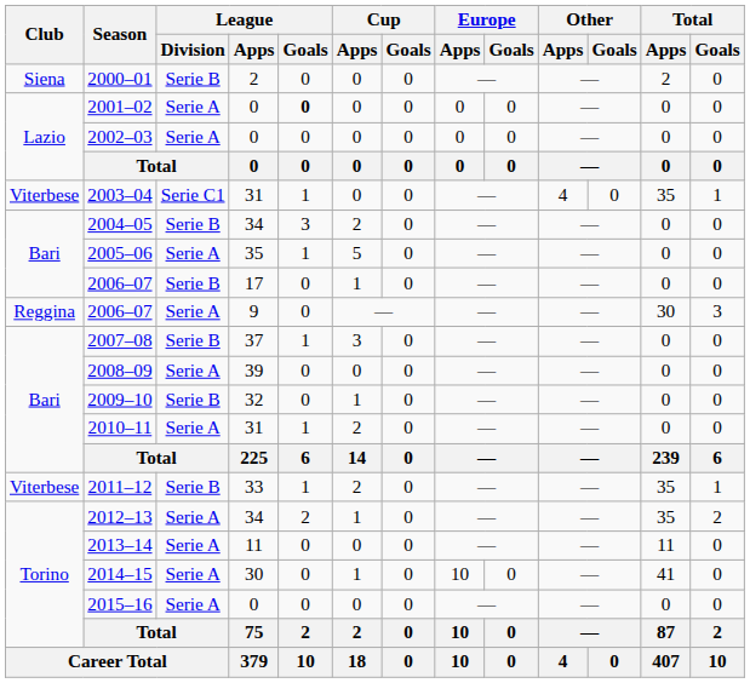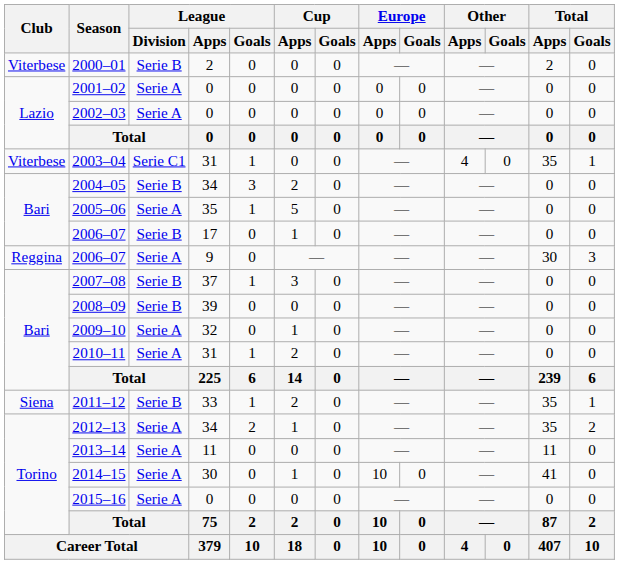 <table class="wikitable" style="text-align: center;">
 <tr>
 <th rowspan="2">Club</th>
 <th rowspan="2">Season</th>
 <th colspan="3">League</th>
 <th colspan="2">Cup</th>
 <th colspan="2"><a href='#'>Europe</a></th>
 <th colspan="2">Other</th>
 <th colspan="2">Total</th>
 </tr>
 <tr>
 <th>Division</th>
 <th>Apps</th>
 <th>Goals</th>
 <th>Apps</th>
 <th>Goals</th>
 <th>Apps</th>
 <th>Goals</th>
 <th>Apps</th>
 <th>Goals</th>
 <th>Apps</th>
 <th>Goals</th>
 </tr>
 <tr>
-<td><a href='#'>Siena</a></td>
+<td><a href='#'>Viterbese</a></td>
 <td><a href='#'>2000–01</a></td>
 <td><a href='#'>Serie B</a></td>
 <td>2</td>
 <td>0</td>
 <td>0</td>
 <td>0</td>
 <td colspan="2">—</td>
 <td colspan="2">—</td>
 <td>2</td>
 <td>0</td>
 </tr>
 <tr>
 <td rowspan="3"><a href='#'>Lazio</a></td>
 <td><a href='#'>2001–02</a></td>
 <td><a href='#'>Serie A</a></td>
 <td>0</td>
-<td><strong>0</strong></td>
+<td>0</td>
 <td>0</td>
 <td>0</td>
 <td>0</td>
 <td>0</td>
 <td colspan="2">—</td>
 <td>0</td>
 <td>0</td>
 </tr>
 <tr>
 <td><a href='#'>2002–03</a></td>
 <td><a href='#'>Serie A</a></td>
 <td>0</td>
 <td>0</td>
 <td>0</td>
 <td>0</td>
 <td>0</td>
 <td>0</td>
 <td colspan="2">—</td>
 <td>0</td>
 <td>0</td>
 </tr>
 <tr>
 <th colspan="2">Total</th>
 <th>0</th>
 <th>0</th>
 <th>0</th>
 <th>0</th>
 <th>0</th>
 <th>0</th>
 <th colspan="2">—</th>
 <th>0</th>
 <th>0</th>
 </tr>
 <tr>
 <td><a href='#'>Viterbese</a></td>
 <td><a href='#'>2003–04</a></td>
 <td><a href='#'>Serie C1</a></td>
 <td>31</td>
 <td>1</td>
 <td>0</td>
 <td>0</td>
 <td colspan="2">—</td>
 <td>4</td>
 <td>0</td>
 <td>35</td>
 <td>1</td>
 </tr>
 <tr>
 <td rowspan="3"><a href='#'>Bari</a></td>
 <td><a href='#'>2004–05</a></td>
 <td><a href='#'>Serie B</a></td>
 <td>34</td>
 <td>3</td>
 <td>2</td>
 <td>0</td>
 <td colspan="2">—</td>
 <td colspan="2">—</td>
 <td>0</td>
 <td>0</td>
 </tr>
 <tr>
 <td><a href='#'>2005–06</a></td>
 <td><a href='#'>Serie A</a></td>
 <td>35</td>
 <td>1</td>
 <td>5</td>
 <td>0</td>
 <td colspan="2">—</td>
 <td colspan="2">—</td>
 <td>0</td>
 <td>0</td>
 </tr>
 <tr>
 <td><a href='#'>2006–07</a></td>
 <td><a href='#'>Serie B</a></td>
 <td>17</td>
 <td>0</td>
 <td>1</td>
 <td>0</td>
 <td colspan="2">—</td>
 <td colspan="2">—</td>
 <td>0</td>
 <td>0</td>
 </tr>
 <tr>
 <td><a href='#'>Reggina</a></td>
 <td><a href='#'>2006–07</a></td>
 <td><a href='#'>Serie A</a></td>
 <td>9</td>
 <td>0</td>
 <td colspan="2">—</td>
 <td colspan="2">—</td>
 <td colspan="2">—</td>
 <td>30</td>
 <td>3</td>
 </tr>
 <tr>
 <td rowspan="5"><a href='#'>Bari</a></td>
 <td><a href='#'>2007–08</a></td>
 <td><a href='#'>Serie B</a></td>
 <td>37</td>
 <td>1</td>
 <td>3</td>
 <td>0</td>
 <td colspan="2">—</td>
 <td colspan="2">—</td>
 <td>0</td>
 <td>0</td>
 </tr>
 <tr>
 <td><a href='#'>2008–09</a></td>
-<td><a href='#'>Serie A</a></td>
+<td><a href='#'>Serie B</a></td>
 <td>39</td>
 <td>0</td>
 <td>0</td>
 <td>0</td>
 <td colspan="2">—</td>
 <td colspan="2">—</td>
 <td>0</td>
 <td>0</td>
 </tr>
 <tr>
 <td><a href='#'>2009–10</a></td>
-<td><a href='#'>Serie B</a></td>
+<td><a href='#'>Serie A</a></td>
 <td>32</td>
 <td>0</td>
 <td>1</td>
 <td>0</td>
 <td colspan="2">—</td>
 <td colspan="2">—</td>
 <td>0</td>
 <td>0</td>
 </tr>
 <tr>
 <td><a href='#'>2010–11</a></td>
 <td><a href='#'>Serie A</a></td>
 <td>31</td>
 <td>1</td>
 <td>2</td>
 <td>0</td>
 <td colspan="2">—</td>
 <td colspan="2">—</td>
 <td>0</td>
 <td>0</td>
 </tr>
 <tr>
 <th colspan="2">Total</th>
 <th>225</th>
 <th>6</th>
 <th>14</th>
 <th>0</th>
 <th colspan="2">—</th>
 <th colspan="2">—</th>
 <th>239</th>
 <th>6</th>
 </tr>
 <tr>
-<td><a href='#'>Viterbese</a></td>
+<td><a href='#'>Siena</a></td>
 <td><a href='#'>2011–12</a></td>
 <td><a href='#'>Serie B</a></td>
 <td>33</td>
 <td>1</td>
 <td>2</td>
 <td>0</td>
 <td colspan="2">—</td>
 <td colspan="2">—</td>
 <td>35</td>
 <td>1</td>
 </tr>
 <tr>
 <td rowspan="5"><a href='#'>Torino</a></td>
 <td><a href='#'>2012–13</a></td>
 <td><a href='#'>Serie A</a></td>
 <td>34</td>
 <td>2</td>
 <td>1</td>
 <td>0</td>
 <td colspan="2">—</td>
 <td colspan="2">—</td>
 <td>35</td>
 <td>2</td>
 </tr>
 <tr>
 <td><a href='#'>2013–14</a></td>
 <td><a href='#'>Serie A</a></td>
 <td>11</td>
 <td>0</td>
 <td>0</td>
 <td>0</td>
 <td colspan="2">—</td>
 <td colspan="2">—</td>
 <td>11</td>
 <td>0</td>
 </tr>
 <tr>
 <td><a href='#'>2014–15</a></td>
 <td><a href='#'>Serie A</a></td>
 <td>30</td>
 <td>0</td>
 <td>1</td>
 <td>0</td>
 <td>10</td>
 <td>0</td>
 <td colspan="2">—</td>
 <td>41</td>
 <td>0</td>
 </tr>
 <tr>
 <td><a href='#'>2015–16</a></td>
 <td><a href='#'>Serie A</a></td>
 <td>0</td>
 <td>0</td>
 <td>0</td>
 <td>0</td>
 <td colspan="2">—</td>
 <td colspan="2">—</td>
 <td>0</td>
 <td>0</td>
 </tr>
 <tr>
 <th colspan="2">Total</th>
 <th>75</th>
 <th>2</th>
 <th>2</th>
 <th>0</th>
 <th>10</th>
 <th>0</th>
 <th colspan="2">—</th>
 <th>87</th>
 <th>2</th>
 </tr>
 <tr>
 <th colspan=3>Career Total</th>
 <th>379</th>
 <th>10</th>
 <th>18</th>
 <th>0</th>
 <th>10</th>
 <th>0</th>
 <th>4</th>
 <th>0</th>
 <th>407</th>
 <th>10</th>
 </tr>
 </table>
